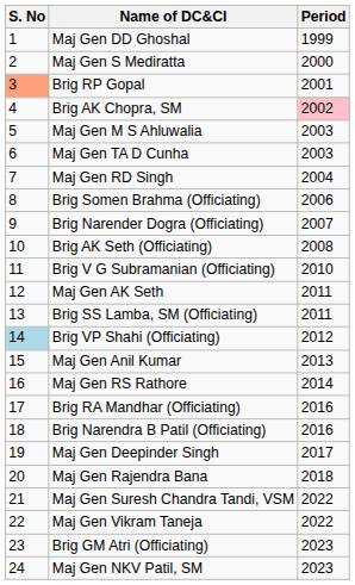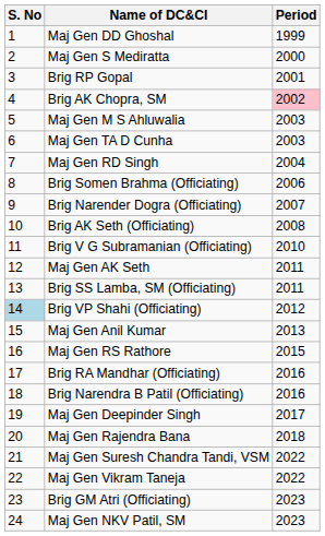 <table class="wikitable">
 <tr>
 <th>S. No</th>
 <th>Name of DC&CI</th>
 <th>Period</th>
 </tr>
 <tr>
 <td>1</td>
 <td>Maj Gen DD Ghoshal</td>
 <td>1999</td>
 </tr>
 <tr>
 <td>2</td>
 <td>Maj Gen S Mediratta</td>
 <td>2000</td>
 </tr>
 <tr>
-<td style="background: lightsalmon;">3</td>
+<td>3</td>
 <td>Brig RP Gopal</td>
 <td>2001</td>
 </tr>
 <tr>
 <td>4</td>
 <td>Brig AK Chopra, SM</td>
 <td style="background: pink;">2002</td>
 </tr>
 <tr>
 <td>5</td>
 <td>Maj Gen M S Ahluwalia</td>
 <td>2003</td>
 </tr>
 <tr>
 <td>6</td>
 <td>Maj Gen TA D Cunha</td>
 <td>2003</td>
 </tr>
 <tr>
 <td>7</td>
 <td>Maj Gen RD Singh</td>
 <td>2004</td>
 </tr>
 <tr>
 <td>8</td>
 <td>Brig Somen Brahma (Officiating)</td>
 <td>2006</td>
 </tr>
 <tr>
 <td>9</td>
 <td>Brig Narender Dogra (Officiating)</td>
 <td>2007</td>
 </tr>
 <tr>
 <td>10</td>
 <td>Brig AK Seth (Officiating)</td>
 <td>2008</td>
 </tr>
 <tr>
 <td>11</td>
 <td>Brig V G Subramanian (Officiating)</td>
 <td>2010</td>
 </tr>
 <tr>
 <td>12</td>
 <td>Maj Gen AK Seth</td>
 <td>2011</td>
 </tr>
 <tr>
 <td>13</td>
 <td>Brig SS Lamba, SM (Officiating)</td>
 <td>2011</td>
 </tr>
 <tr>
 <td style="background: lightblue;">14</td>
 <td>Brig VP Shahi (Officiating)</td>
 <td>2012</td>
 </tr>
 <tr>
 <td>15</td>
 <td>Maj Gen Anil Kumar</td>
 <td>2013</td>
 </tr>
 <tr>
 <td>16</td>
 <td>Maj Gen RS Rathore</td>
-<td>2014</td>
+<td>2015</td>
 </tr>
 <tr>
 <td>17</td>
 <td>Brig RA Mandhar (Officiating)</td>
 <td>2016</td>
 </tr>
 <tr>
 <td>18</td>
 <td>Brig Narendra B Patil (Officiating)</td>
 <td>2016</td>
 </tr>
 <tr>
 <td>19</td>
 <td>Maj Gen Deepinder Singh</td>
 <td>2017</td>
 </tr>
 <tr>
 <td>20</td>
 <td>Maj Gen Rajendra Bana</td>
 <td>2018</td>
 </tr>
 <tr>
 <td>21</td>
 <td>Maj Gen Suresh Chandra Tandi, VSM</td>
 <td>2022</td>
 </tr>
 <tr>
 <td>22</td>
 <td>Maj Gen Vikram Taneja</td>
 <td>2022</td>
 </tr>
 <tr>
 <td>23</td>
 <td>Brig GM Atri (Officiating)</td>
 <td>2023</td>
 </tr>
 <tr>
 <td>24</td>
 <td>Maj Gen NKV Patil, SM</td>
 <td>2023</td>
 </tr>
 </table>
